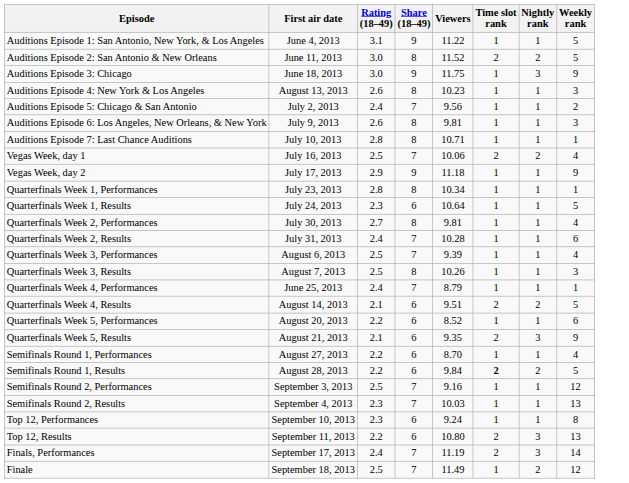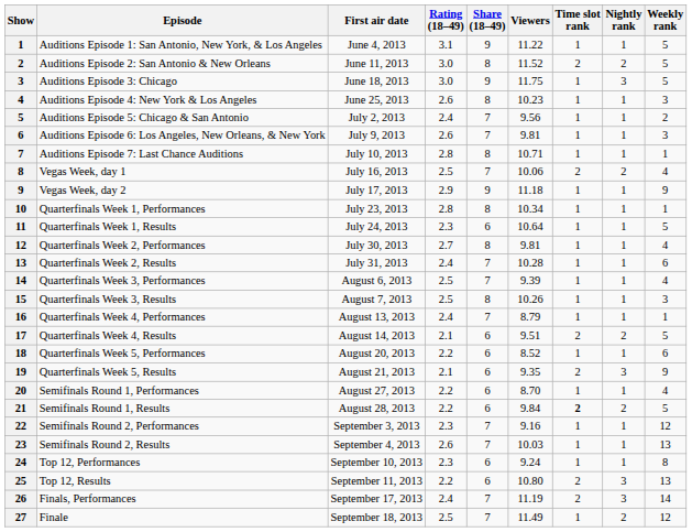 <table class="wikitable" style="text-align:center">
 <tr>
+<th>Show</th>
 <th>Episode</th>
 <th>First air date</th>
 <th><a href='#'>Rating</a><br>(18–49)</th>
 <th><a href='#'>Share</a><br>(18–49)</th>
 <th>Viewers<br></th>
 <th>Time slot<br>rank</th>
 <th>Nightly<br>rank</th>
 <th>Weekly<br>rank</th>
 </tr>
 <tr>
+<th>1</th>
 <td style="text-align:left;">Auditions Episode 1: San Antonio, New York, & Los Angeles</td>
 <td>June 4, 2013</td>
 <td>3.1</td>
 <td>9</td>
 <td>11.22 </td>
 <td>1</td>
 <td>1</td>
 <td>5 </td>
 </tr>
 <tr>
+<th>2</th>
 <td style="text-align:left;">Auditions Episode 2: San Antonio & New Orleans</td>
 <td>June 11, 2013</td>
 <td>3.0</td>
 <td>8</td>
 <td>11.52 </td>
 <td>2</td>
 <td>2</td>
 <td>5 </td>
 </tr>
 <tr>
+<th>3</th>
 <td style="text-align:left;">Auditions Episode 3: Chicago</td>
 <td>June 18, 2013</td>
 <td>3.0</td>
 <td>9</td>
 <td>11.75 </td>
 <td>1</td>
 <td>3</td>
-<td>9 </td>
+<td>5 </td>
 </tr>
 <tr>
+<th>4</th>
 <td style="text-align:left;">Auditions Episode 4: New York & Los Angeles</td>
-<td>August 13, 2013</td>
+<td>June 25, 2013</td>
 <td>2.6</td>
 <td>8</td>
 <td>10.23 </td>
 <td>1</td>
 <td>1</td>
 <td>3 </td>
 </tr>
 <tr>
+<th>5</th>
 <td style="text-align:left;">Auditions Episode 5: Chicago & San Antonio</td>
 <td>July 2, 2013</td>
 <td>2.4</td>
 <td>7</td>
 <td>9.56 </td>
 <td>1</td>
 <td>1</td>
 <td>2 </td>
 </tr>
 <tr>
+<th>6</th>
 <td style="text-align:left;">Auditions Episode 6: Los Angeles, New Orleans, & New York</td>
 <td>July 9, 2013</td>
 <td>2.6</td>
-<td>8</td>
+<td>7</td>
 <td>9.81 </td>
 <td>1</td>
 <td>1</td>
 <td>3 </td>
 </tr>
 <tr>
+<th>7</th>
 <td style="text-align:left;">Auditions Episode 7: Last Chance Auditions</td>
 <td>July 10, 2013</td>
 <td>2.8</td>
 <td>8</td>
 <td>10.71 </td>
 <td>1</td>
 <td>1</td>
 <td>1 </td>
 </tr>
 <tr>
+<th>8</th>
 <td style="text-align:left;">Vegas Week, day 1</td>
 <td>July 16, 2013</td>
 <td>2.5</td>
 <td>7</td>
 <td>10.06 </td>
 <td>2</td>
 <td>2</td>
 <td>4 </td>
 </tr>
 <tr>
+<th>9</th>
 <td style="text-align:left;">Vegas Week, day 2</td>
 <td>July 17, 2013</td>
 <td>2.9</td>
 <td>9</td>
 <td>11.18 </td>
 <td>1</td>
 <td>1</td>
 <td>9 </td>
 </tr>
 <tr>
+<th>10</th>
 <td style="text-align:left;">Quarterfinals Week 1, Performances</td>
 <td>July 23, 2013</td>
 <td>2.8</td>
 <td>8</td>
 <td>10.34 </td>
 <td>1</td>
 <td>1</td>
 <td>1 </td>
 </tr>
 <tr>
+<th>11</th>
 <td style="text-align:left;">Quarterfinals Week 1, Results</td>
 <td>July 24, 2013</td>
 <td>2.3</td>
 <td>6</td>
 <td>10.64 </td>
 <td>1</td>
 <td>1</td>
 <td>5 </td>
 </tr>
 <tr>
+<th>12</th>
 <td style="text-align:left;">Quarterfinals Week 2, Performances</td>
 <td>July 30, 2013</td>
 <td>2.7</td>
 <td>8</td>
 <td>9.81 </td>
 <td>1</td>
 <td>1</td>
 <td>4 </td>
 </tr>
 <tr>
+<th>13</th>
 <td style="text-align:left;">Quarterfinals Week 2, Results</td>
 <td>July 31, 2013</td>
 <td>2.4</td>
 <td>7</td>
 <td>10.28 </td>
 <td>1</td>
 <td>1</td>
 <td>6 </td>
 </tr>
 <tr>
+<th>14</th>
 <td style="text-align:left;">Quarterfinals Week 3, Performances</td>
 <td>August 6, 2013</td>
 <td>2.5</td>
 <td>7</td>
 <td>9.39 </td>
 <td>1</td>
 <td>1</td>
 <td>4 </td>
 </tr>
 <tr>
+<th>15</th>
 <td style="text-align:left;">Quarterfinals Week 3, Results</td>
 <td>August 7, 2013</td>
 <td>2.5</td>
 <td>8</td>
 <td>10.26 </td>
 <td>1</td>
 <td>1</td>
 <td>3 </td>
 </tr>
 <tr>
+<th>16</th>
 <td style="text-align:left;">Quarterfinals Week 4, Performances</td>
-<td>June 25, 2013</td>
+<td>August 13, 2013</td>
 <td>2.4</td>
 <td>7</td>
 <td>8.79 </td>
 <td>1</td>
 <td>1</td>
 <td>1 </td>
 </tr>
 <tr>
+<th>17</th>
 <td style="text-align:left;">Quarterfinals Week 4, Results</td>
 <td>August 14, 2013</td>
 <td>2.1</td>
 <td>6</td>
 <td>9.51 </td>
 <td>2</td>
 <td>2</td>
 <td>5 </td>
 </tr>
 <tr>
+<th>18</th>
 <td style="text-align:left;">Quarterfinals Week 5, Performances</td>
 <td>August 20, 2013</td>
 <td>2.2</td>
 <td>6</td>
 <td>8.52 </td>
 <td>1</td>
 <td>1</td>
 <td>6 </td>
 </tr>
 <tr>
+<th>19</th>
 <td style="text-align:left;">Quarterfinals Week 5, Results</td>
 <td>August 21, 2013</td>
 <td>2.1</td>
 <td>6</td>
 <td>9.35 </td>
 <td>2</td>
 <td>3</td>
 <td>9 </td>
 </tr>
 <tr>
+<th>20</th>
 <td style="text-align:left;">Semifinals Round 1, Performances</td>
 <td>August 27, 2013</td>
 <td>2.2</td>
 <td>6</td>
 <td>8.70 </td>
 <td>1</td>
 <td>1</td>
 <td>4 </td>
 </tr>
 <tr>
+<th>21</th>
 <td style="text-align:left;">Semifinals Round 1, Results</td>
 <td>August 28, 2013</td>
 <td>2.2</td>
 <td>6</td>
 <td>9.84 </td>
 <td><strong>2</strong></td>
 <td>2</td>
 <td>5 </td>
 </tr>
 <tr>
+<th>22</th>
 <td style="text-align:left;">Semifinals Round 2, Performances</td>
 <td>September 3, 2013</td>
-<td>2.5</td>
+<td>2.3</td>
 <td>7</td>
 <td>9.16 </td>
 <td>1</td>
 <td>1</td>
 <td>12 </td>
 </tr>
 <tr>
+<th>23</th>
 <td style="text-align:left;">Semifinals Round 2, Results</td>
 <td>September 4, 2013</td>
-<td>2.3</td>
+<td>2.6</td>
 <td>7</td>
 <td>10.03 </td>
 <td>1</td>
 <td>1</td>
 <td>13 </td>
 </tr>
 <tr>
+<th>24</th>
 <td style="text-align:left;">Top 12, Performances</td>
 <td>September 10, 2013</td>
 <td>2.3</td>
 <td>6</td>
 <td>9.24 </td>
 <td>1</td>
 <td>1</td>
 <td>8 </td>
 </tr>
 <tr>
+<th>25</th>
 <td style="text-align:left;">Top 12, Results</td>
 <td>September 11, 2013</td>
 <td>2.2</td>
 <td>6</td>
 <td>10.80 </td>
 <td>2</td>
 <td>3</td>
 <td>13 </td>
 </tr>
 <tr>
+<th>26</th>
 <td style="text-align:left;">Finals, Performances</td>
 <td>September 17, 2013</td>
 <td>2.4</td>
 <td>7</td>
 <td>11.19 </td>
 <td>2</td>
 <td>3</td>
 <td>14 </td>
 </tr>
 <tr>
+<th>27</th>
 <td style="text-align:left;">Finale</td>
 <td>September 18, 2013</td>
 <td>2.5</td>
 <td>7</td>
 <td>11.49 </td>
 <td>1</td>
 <td>2</td>
 <td>12 </td>
 </tr>
 </table>
